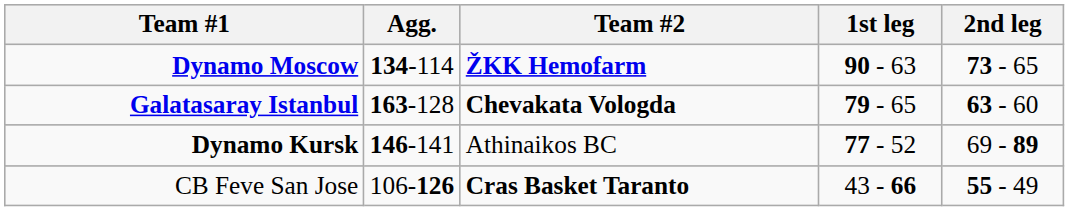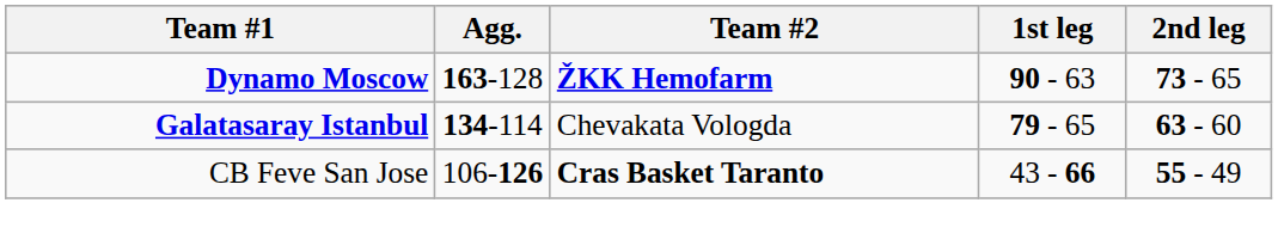 <table class=wikitable style="text-align:center">
 <tr>
 <th width=220>Team #1</th>
 <th width=40>Agg.</th>
 <th width=220>Team #2</th>
 <th width=70>1st leg</th>
 <th width=70>2nd leg</th>
 </tr>
 <tr>
 <td align=right><strong><a href='#'>Dynamo Moscow</a></strong> </td>
-<td><strong>134</strong>-114</td>
+<td><strong>163</strong>-128</td>
 <td align=left><strong> <a href='#'>ŽKK Hemofarm</a></strong></td>
 <td><strong>90</strong> - 63</td>
 <td><strong>73</strong> - 65</td>
 </tr>
 <tr>
 <td align=right><strong><a href='#'>Galatasaray Istanbul</a></strong> </td>
-<td><strong>163</strong>-128</td>
-<td align=left><strong> Chevakata Vologda</strong></td>
+<td><strong>134</strong>-114</td>
+<td align=left> Chevakata Vologda</td>
 <td><strong>79</strong> - 65</td>
 <td><strong>63</strong> - 60</td>
-</tr>
-<tr>
-<td align=right><strong>Dynamo Kursk</strong> </td>
-<td><strong>146</strong>-141</td>
-<td align=left> Athinaikos BC</td>
-<td><strong>77</strong> - 52</td>
-<td>69 - <strong>89</strong></td>
 </tr>
 <tr>
 <td align=right>CB Feve San Jose </td>
 <td>106-<strong>126</strong></td>
 <td align=left> <strong>Cras Basket Taranto</strong></td>
 <td>43 - <strong>66</strong></td>
 <td><strong>55</strong> - 49</td>
 </tr>
 </table>
